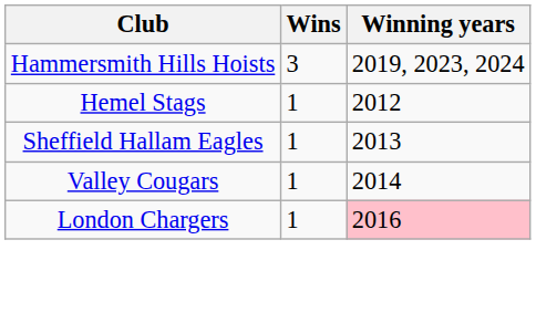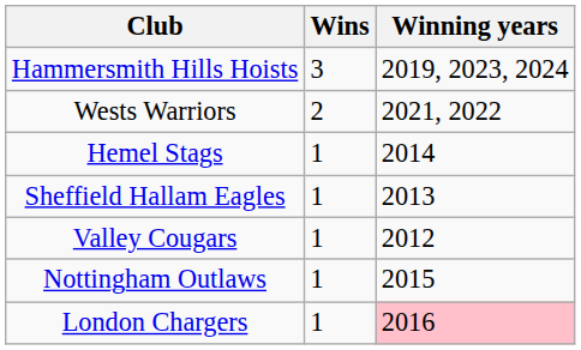 <table class="wikitable">
 <tr>
 <th>Club</th>
 <th>Wins</th>
 <th>Winning years</th>
 </tr>
 <tr>
 <td align=center><a href='#'>Hammersmith Hills Hoists</a></td>
 <td>3</td>
 <td>2019, 2023, 2024</td>
 </tr>
 <tr>
+<td align="center">Wests Warriors</td>
+<td>2</td>
+<td>2021, 2022</td>
+</tr>
+<tr>
 <td align=center><a href='#'>Hemel Stags</a></td>
 <td>1</td>
-<td>2012</td>
+<td>2014</td>
 </tr>
 <tr>
 <td align=center><a href='#'>Sheffield Hallam Eagles</a></td>
 <td>1</td>
 <td>2013</td>
 </tr>
 <tr>
 <td align=center><a href='#'>Valley Cougars</a></td>
 <td>1</td>
-<td>2014</td>
+<td>2012</td>
+</tr>
+<tr>
+<td align=center><a href='#'>Nottingham Outlaws</a></td>
+<td>1</td>
+<td>2015</td>
 </tr>
 <tr>
 <td align="center"><a href='#'>London Chargers</a></td>
 <td>1</td>
 <td style="background: pink;">2016</td>
 </tr>
 </table>
